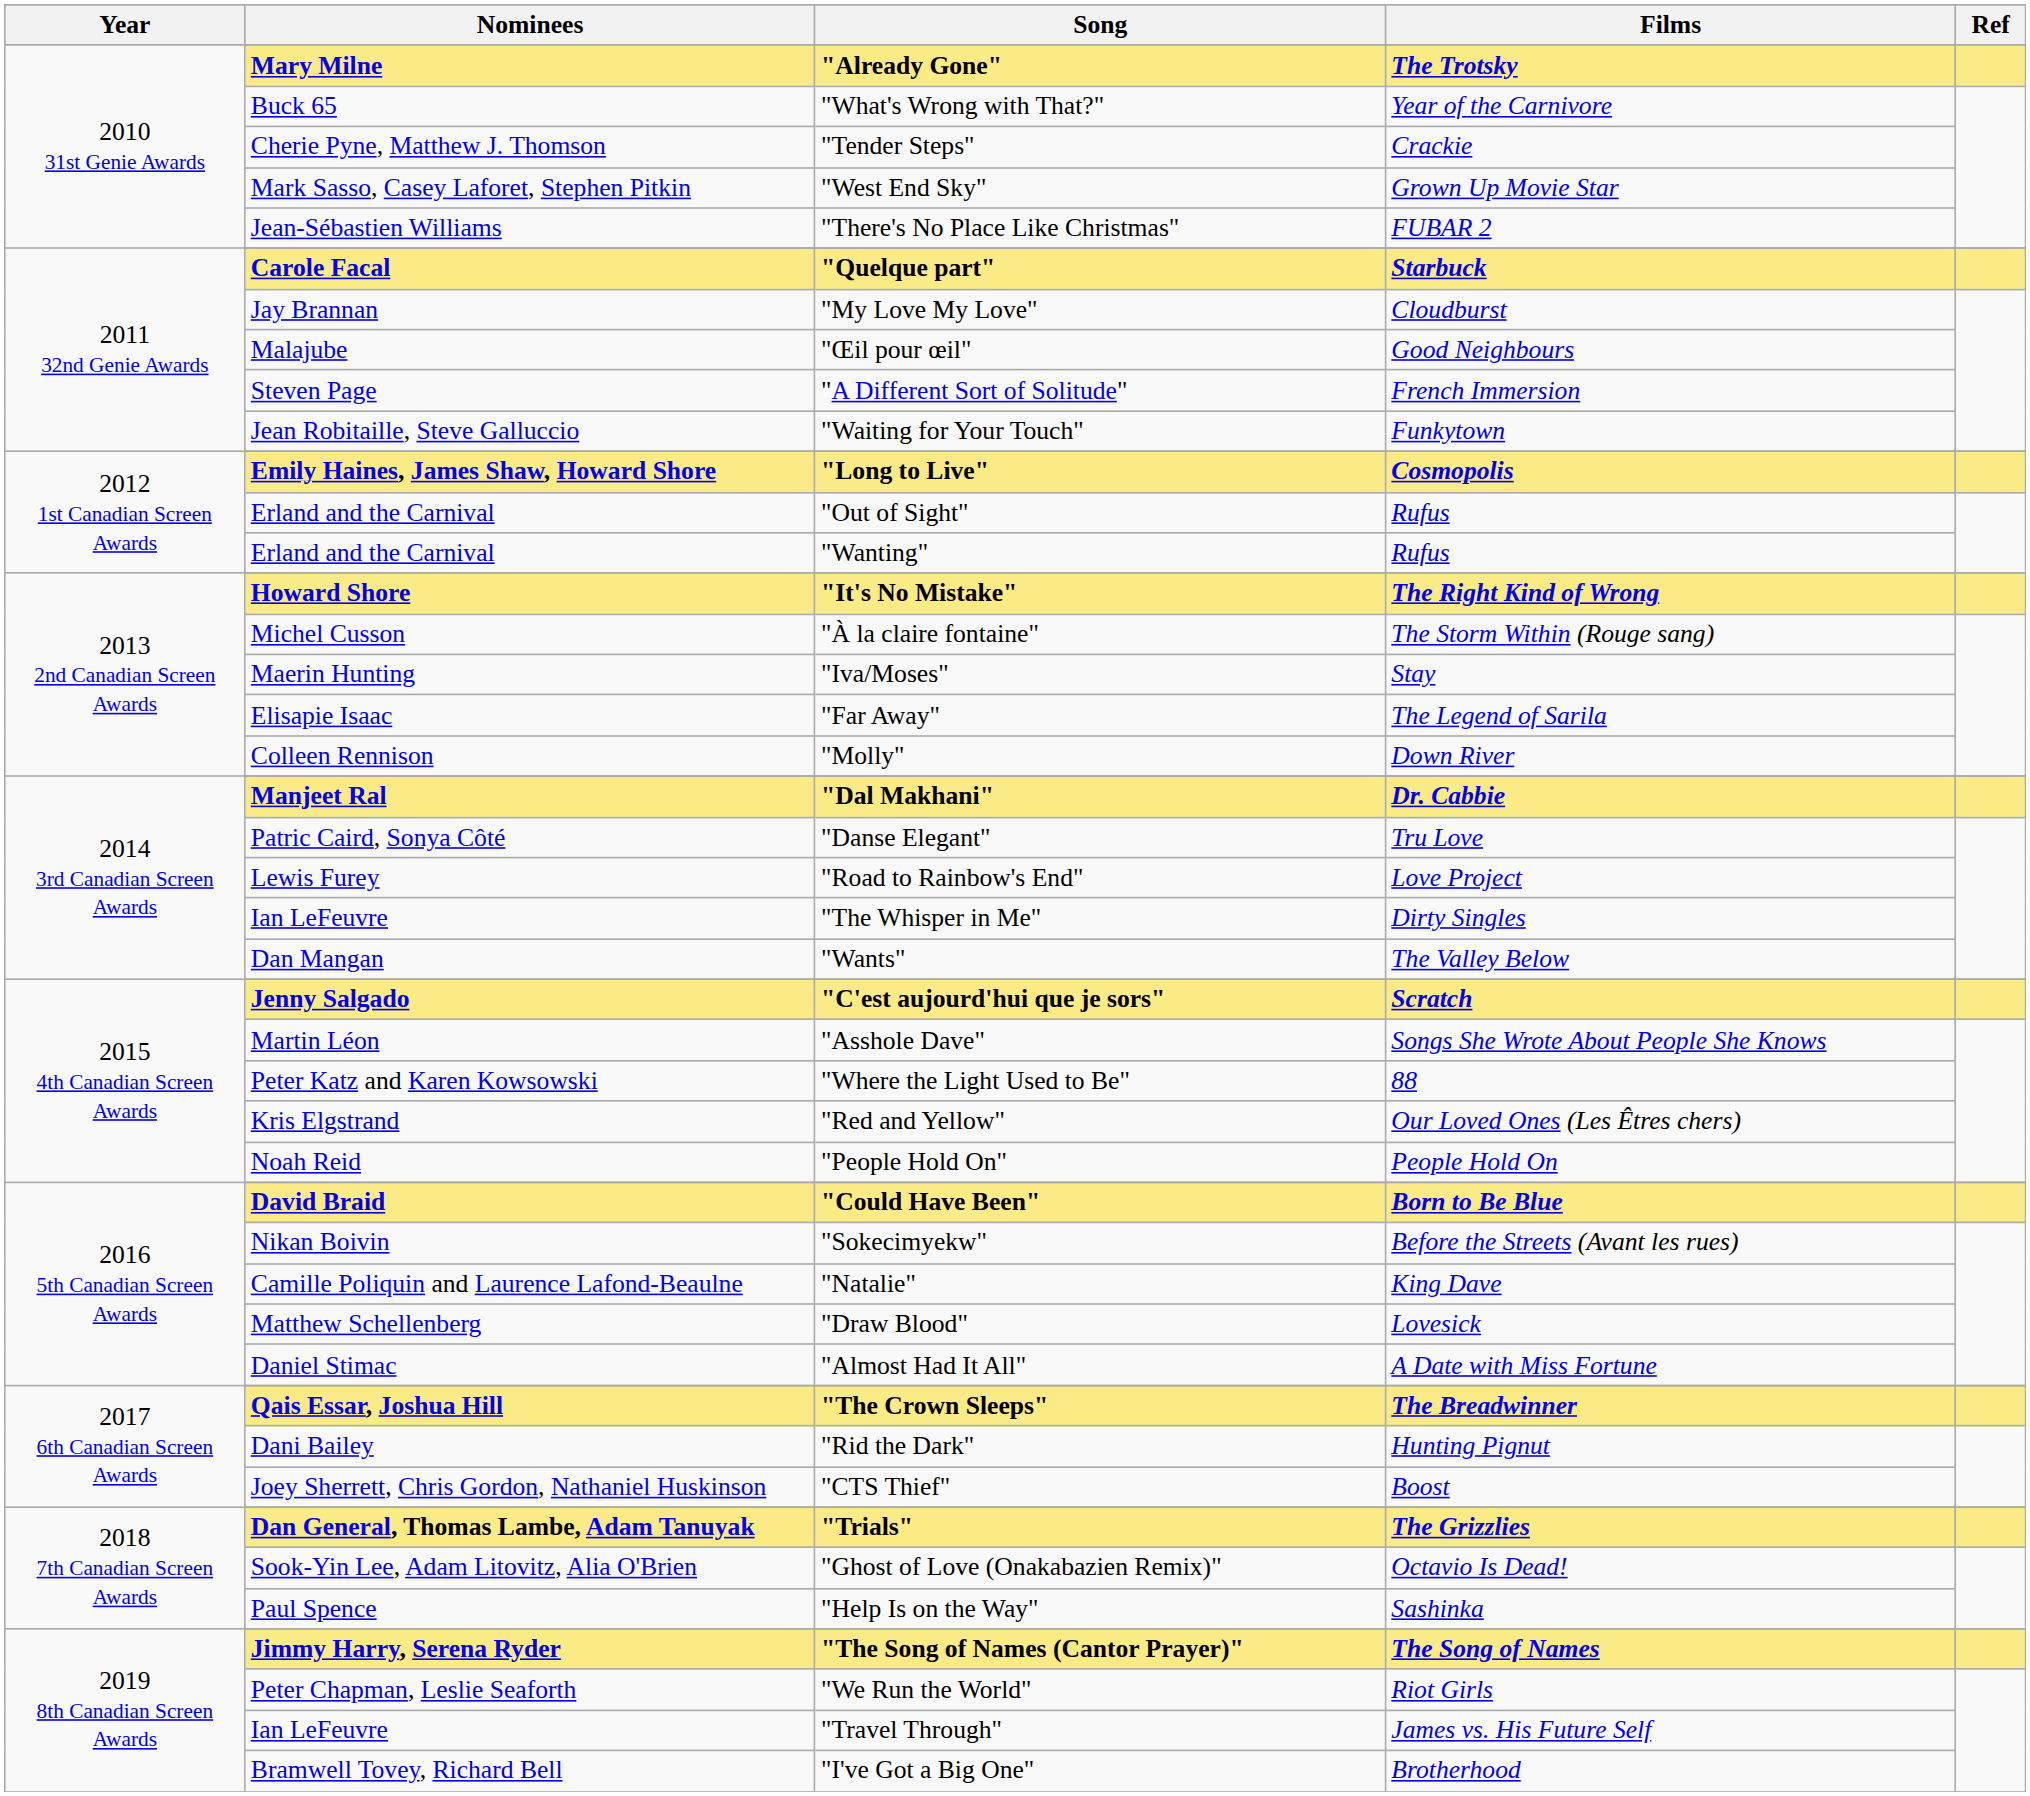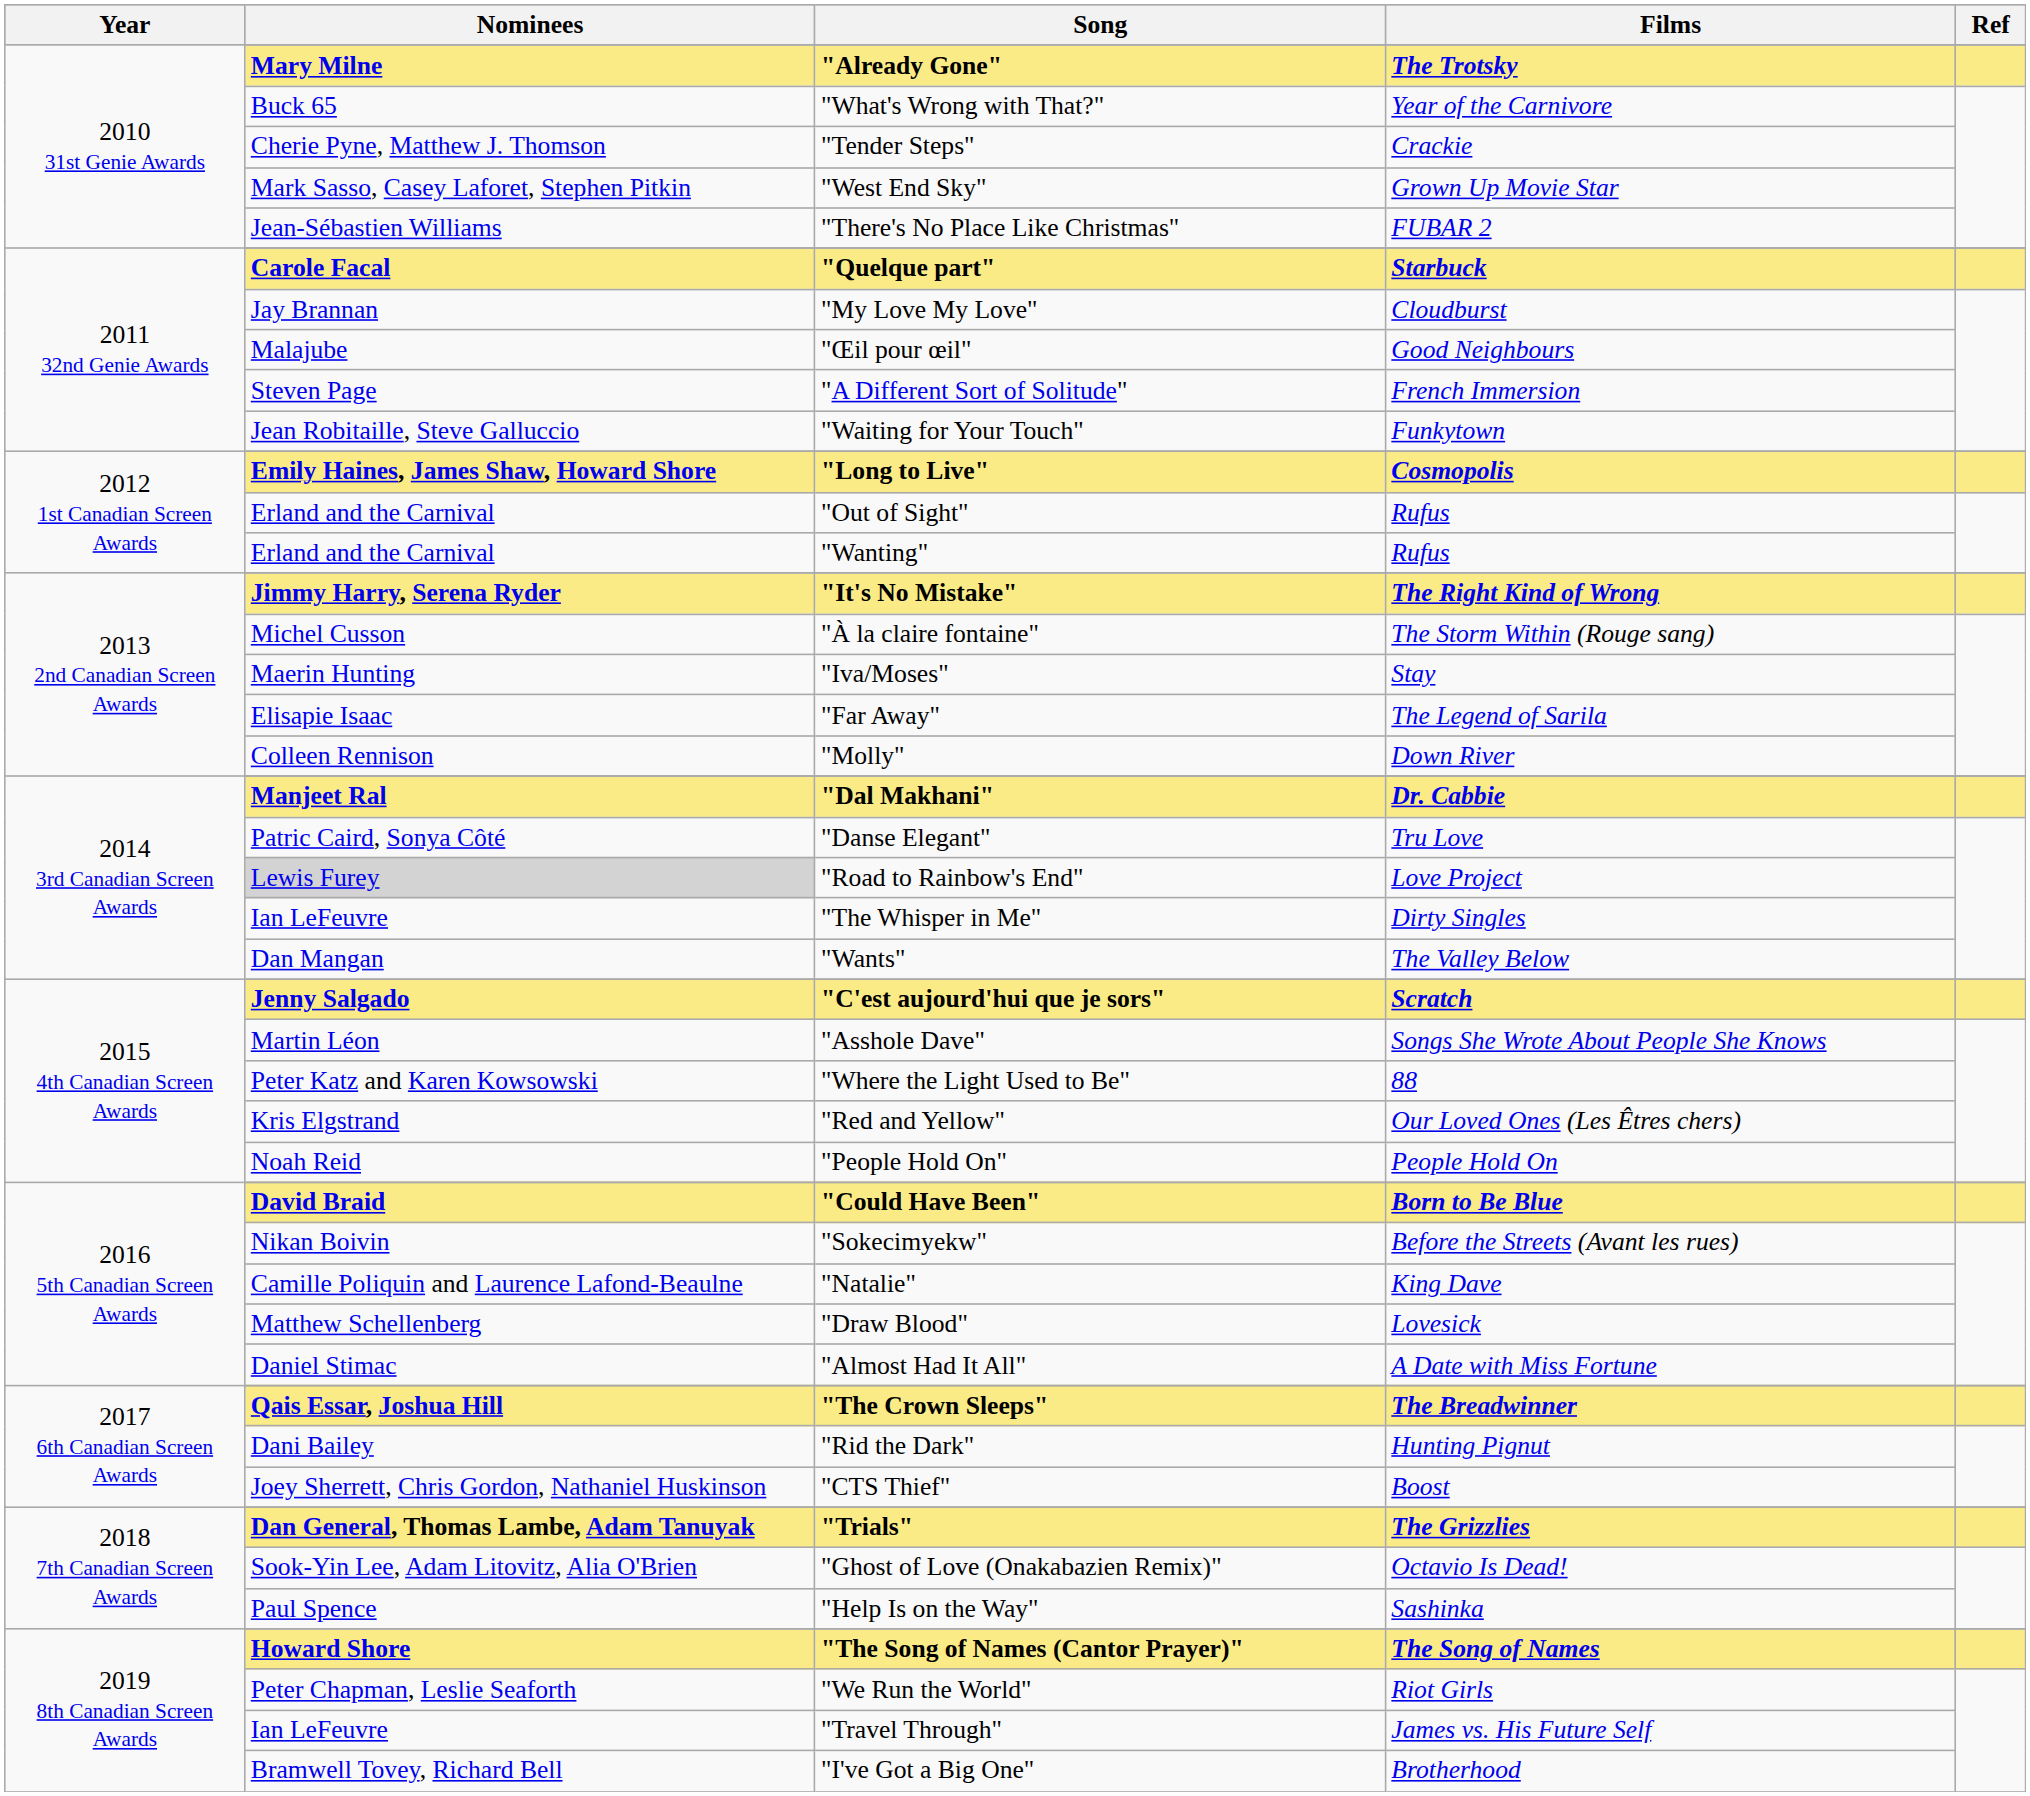 <table class="wikitable" style="width:100%;">
 <tr style="background:#bebebe;">
 <th style="width:8%;">Year</th>
 <th style="width:19%;">Nominees</th>
 <th style="width:19%;">Song</th>
 <th style="width:19%;">Films</th>
 <th style="width:2%;">Ref</th>
 </tr>
 <tr>
 <td rowspan="6" align="center">2010 <br> <small><a href='#'>31st Genie Awards</a></small></td>
 </tr>
 <tr style="background:#FAEB86;">
 <td><strong><a href='#'>Mary Milne</a></strong></td>
 <td><strong>"Already Gone"</strong></td>
 <td><strong><em><a href='#'>The Trotsky</a></em></strong></td>
 <td></td>
 </tr>
 <tr>
 <td><a href='#'>Buck 65</a></td>
 <td>"What's Wrong with That?"</td>
 <td><em><a href='#'>Year of the Carnivore</a></em></td>
 <td rowspan=4></td>
 </tr>
 <tr>
 <td><a href='#'>Cherie Pyne</a>, <a href='#'>Matthew J. Thomson</a></td>
 <td>"Tender Steps"</td>
 <td><em><a href='#'>Crackie</a></em></td>
 </tr>
 <tr>
 <td><a href='#'>Mark Sasso</a>, <a href='#'>Casey Laforet</a>, <a href='#'>Stephen Pitkin</a></td>
 <td>"West End Sky"</td>
 <td><em><a href='#'>Grown Up Movie Star</a></em></td>
 </tr>
 <tr>
 <td><a href='#'>Jean-Sébastien Williams</a></td>
 <td>"There's No Place Like Christmas"</td>
 <td><em><a href='#'>FUBAR 2</a></em></td>
 </tr>
 <tr>
 <td rowspan="6" align="center">2011 <br> <small><a href='#'>32nd Genie Awards</a></small></td>
 </tr>
 <tr style="background:#FAEB86;">
 <td><strong><a href='#'>Carole Facal</a></strong></td>
 <td><strong>"Quelque part"</strong></td>
 <td><strong><em><a href='#'>Starbuck</a></em></strong></td>
 <td></td>
 </tr>
 <tr>
 <td><a href='#'>Jay Brannan</a></td>
 <td>"My Love My Love"</td>
 <td><em><a href='#'>Cloudburst</a></em></td>
 <td rowspan=4></td>
 </tr>
 <tr>
 <td><a href='#'>Malajube</a></td>
 <td>"Œil pour œil"</td>
 <td><em><a href='#'>Good Neighbours</a></em></td>
 </tr>
 <tr>
 <td><a href='#'>Steven Page</a></td>
 <td>"<a href='#'>A Different Sort of Solitude</a>"</td>
 <td><em><a href='#'>French Immersion</a></em></td>
 </tr>
 <tr>
 <td><a href='#'>Jean Robitaille</a>, <a href='#'>Steve Galluccio</a></td>
 <td>"Waiting for Your Touch"</td>
 <td><em><a href='#'>Funkytown</a></em></td>
 </tr>
 <tr>
 <td rowspan="4" align="center">2012 <br> <small><a href='#'>1st Canadian Screen Awards</a></small></td>
 </tr>
 <tr style="background:#FAEB86;">
 <td><strong><a href='#'>Emily Haines</a>, <a href='#'>James Shaw</a>, <a href='#'>Howard Shore</a></strong></td>
 <td><strong>"Long to Live"</strong></td>
 <td><strong><em><a href='#'>Cosmopolis</a></em></strong></td>
 <td></td>
 </tr>
 <tr>
 <td><a href='#'>Erland and the Carnival</a></td>
 <td>"Out of Sight"</td>
 <td><em><a href='#'>Rufus</a></em></td>
 <td rowspan=2></td>
 </tr>
 <tr>
 <td><a href='#'>Erland and the Carnival</a></td>
 <td>"Wanting"</td>
 <td><em><a href='#'>Rufus</a></em></td>
 </tr>
 <tr>
 <td rowspan="6" align="center">2013 <br> <small><a href='#'>2nd Canadian Screen Awards</a></small></td>
 </tr>
 <tr style="background:#FAEB86;">
-<td><strong><a href='#'>Howard Shore</a></strong></td>
+<td><strong><a href='#'>Jimmy Harry</a>, <a href='#'>Serena Ryder</a></strong></td>
 <td><strong>"It's No Mistake"</strong></td>
 <td><strong><em><a href='#'>The Right Kind of Wrong</a></em></strong></td>
 <td></td>
 </tr>
 <tr>
 <td><a href='#'>Michel Cusson</a></td>
 <td>"À la claire fontaine"</td>
 <td><em><a href='#'>The Storm Within</a> (Rouge sang)</em></td>
 <td rowspan=4></td>
 </tr>
 <tr>
 <td><a href='#'>Maerin Hunting</a></td>
 <td>"Iva/Moses"</td>
 <td><em><a href='#'>Stay</a></em></td>
 </tr>
 <tr>
 <td><a href='#'>Elisapie Isaac</a></td>
 <td>"Far Away"</td>
 <td><em><a href='#'>The Legend of Sarila</a></em></td>
 </tr>
 <tr>
 <td><a href='#'>Colleen Rennison</a></td>
 <td>"Molly"</td>
 <td><em><a href='#'>Down River</a></em></td>
 </tr>
 <tr>
 <td rowspan="6" align="center">2014 <br> <small><a href='#'>3rd Canadian Screen Awards</a></small></td>
 </tr>
 <tr style="background:#FAEB86;">
 <td><strong><a href='#'>Manjeet Ral</a></strong></td>
 <td><strong>"Dal Makhani"</strong></td>
 <td><strong><em><a href='#'>Dr. Cabbie</a></em></strong></td>
 <td></td>
 </tr>
 <tr>
 <td><a href='#'>Patric Caird</a>, <a href='#'>Sonya Côté</a></td>
 <td>"Danse Elegant"</td>
 <td><em><a href='#'>Tru Love</a></em></td>
 <td rowspan=4></td>
 </tr>
 <tr>
-<td><a href='#'>Lewis Furey</a></td>
+<td style="background: lightgrey;"><a href='#'>Lewis Furey</a></td>
 <td>"Road to Rainbow's End"</td>
 <td><em><a href='#'>Love Project</a></em></td>
 </tr>
 <tr>
 <td><a href='#'>Ian LeFeuvre</a></td>
 <td>"The Whisper in Me"</td>
 <td><em><a href='#'>Dirty Singles</a></em></td>
 </tr>
 <tr>
 <td><a href='#'>Dan Mangan</a></td>
 <td>"Wants"</td>
 <td><em><a href='#'>The Valley Below</a></em></td>
 </tr>
 <tr>
 <td rowspan="6" align="center">2015 <br> <small><a href='#'>4th Canadian Screen Awards</a></small></td>
 </tr>
 <tr style="background:#FAEB86;">
 <td><strong><a href='#'>Jenny Salgado</a></strong></td>
 <td><strong>"C'est aujourd'hui que je sors"</strong></td>
 <td><strong><em><a href='#'>Scratch</a></em></strong></td>
 <td></td>
 </tr>
 <tr>
 <td><a href='#'>Martin Léon</a></td>
 <td>"Asshole Dave"</td>
 <td><em><a href='#'>Songs She Wrote About People She Knows</a></em></td>
 <td rowspan=4></td>
 </tr>
 <tr>
 <td><a href='#'>Peter Katz</a> and <a href='#'>Karen Kowsowski</a></td>
 <td>"Where the Light Used to Be"</td>
 <td><em><a href='#'>88</a></em></td>
 </tr>
 <tr>
 <td><a href='#'>Kris Elgstrand</a></td>
 <td>"Red and Yellow"</td>
 <td><em><a href='#'>Our Loved Ones</a> (Les Êtres chers)</em></td>
 </tr>
 <tr>
 <td><a href='#'>Noah Reid</a></td>
 <td>"People Hold On"</td>
 <td><em><a href='#'>People Hold On</a></em></td>
 </tr>
 <tr>
 <td rowspan="6" align="center">2016 <br> <small><a href='#'>5th Canadian Screen Awards</a></small></td>
 </tr>
 <tr style="background:#FAEB86;">
 <td><strong><a href='#'>David Braid</a></strong></td>
 <td><strong>"Could Have Been"</strong></td>
 <td><strong><em><a href='#'>Born to Be Blue</a></em></strong></td>
 <td></td>
 </tr>
 <tr>
 <td><a href='#'>Nikan Boivin</a></td>
 <td>"Sokecimyekw"</td>
 <td><em><a href='#'>Before the Streets</a> (Avant les rues)</em></td>
 <td rowspan=4></td>
 </tr>
 <tr>
 <td><a href='#'>Camille Poliquin</a> and <a href='#'>Laurence Lafond-Beaulne</a></td>
 <td>"Natalie"</td>
 <td><em><a href='#'>King Dave</a></em></td>
 </tr>
 <tr>
 <td><a href='#'>Matthew Schellenberg</a></td>
 <td>"Draw Blood"</td>
 <td><em><a href='#'>Lovesick</a></em></td>
 </tr>
 <tr>
 <td><a href='#'>Daniel Stimac</a></td>
 <td>"Almost Had It All"</td>
 <td><em><a href='#'>A Date with Miss Fortune</a></em></td>
 </tr>
 <tr>
 <td rowspan="4" align="center">2017 <br> <small><a href='#'>6th Canadian Screen Awards</a></small></td>
 </tr>
 <tr style="background:#FAEB86;">
 <td><strong><a href='#'>Qais Essar</a>, <a href='#'>Joshua Hill</a></strong></td>
 <td><strong>"The Crown Sleeps"</strong></td>
 <td><strong><em><a href='#'>The Breadwinner</a></em></strong></td>
 <td></td>
 </tr>
 <tr>
 <td><a href='#'>Dani Bailey</a></td>
 <td>"Rid the Dark"</td>
 <td><em><a href='#'>Hunting Pignut</a></em></td>
 <td rowspan=2></td>
 </tr>
 <tr>
 <td><a href='#'>Joey Sherrett</a>, <a href='#'>Chris Gordon</a>, <a href='#'>Nathaniel Huskinson</a></td>
 <td>"CTS Thief"</td>
 <td><em><a href='#'>Boost</a></em></td>
 </tr>
 <tr>
 <td rowspan="4" align="center">2018 <br> <small><a href='#'>7th Canadian Screen Awards</a></small></td>
 </tr>
 <tr style="background:#FAEB86;">
 <td><strong><a href='#'>Dan General</a>, Thomas Lambe, <a href='#'>Adam Tanuyak</a></strong></td>
 <td><strong>"Trials"</strong></td>
 <td><strong><em><a href='#'>The Grizzlies</a></em></strong></td>
 <td></td>
 </tr>
 <tr>
 <td><a href='#'>Sook-Yin Lee</a>, <a href='#'>Adam Litovitz</a>, <a href='#'>Alia O'Brien</a></td>
 <td>"Ghost of Love (Onakabazien Remix)"</td>
 <td><em><a href='#'>Octavio Is Dead!</a></em></td>
 <td rowspan=2></td>
 </tr>
 <tr>
 <td><a href='#'>Paul Spence</a></td>
 <td>"Help Is on the Way"</td>
 <td><em><a href='#'>Sashinka</a></em></td>
 </tr>
 <tr>
 <td rowspan="5" align="center">2019 <br> <small><a href='#'>8th Canadian Screen Awards</a></small></td>
 </tr>
 <tr style="background:#FAEB86;">
-<td><strong><a href='#'>Jimmy Harry</a>, <a href='#'>Serena Ryder</a></strong></td>
+<td><strong><a href='#'>Howard Shore</a></strong></td>
 <td><strong>"The Song of Names (Cantor Prayer)"</strong></td>
 <td><strong><em><a href='#'>The Song of Names</a></em></strong></td>
 <td></td>
 </tr>
 <tr>
 <td><a href='#'>Peter Chapman</a>, <a href='#'>Leslie Seaforth</a></td>
 <td>"We Run the World"</td>
 <td><em><a href='#'>Riot Girls</a></em></td>
 <td rowspan=3></td>
 </tr>
 <tr>
 <td><a href='#'>Ian LeFeuvre</a></td>
 <td>"Travel Through"</td>
 <td><em><a href='#'>James vs. His Future Self</a></em></td>
 </tr>
 <tr>
 <td><a href='#'>Bramwell Tovey</a>, <a href='#'>Richard Bell</a></td>
 <td>"I've Got a Big One"</td>
 <td><em><a href='#'>Brotherhood</a></em></td>
 </tr>
 </table>
